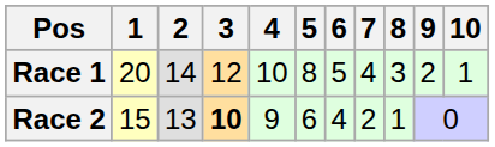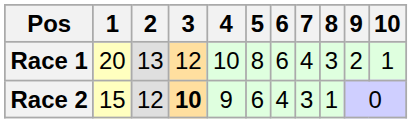 <table class="wikitable" style="font-size: 85%;">
 <tr>
 <th>Pos</th>
 <th>1</th>
 <th>2</th>
 <th>3</th>
 <th>4</th>
 <th>5</th>
 <th>6</th>
 <th>7</th>
 <th>8</th>
 <th>9</th>
 <th>10</th>
 </tr>
 <tr align="center">
 <th>Race 1</th>
 <td style="background:#FFFFBF;">20</td>
-<td style="background:#DFDFDF;">14</td>
+<td style="background:#DFDFDF;">13</td>
 <td style="background:#FFDF9F;">12</td>
 <td style="background:#DFFFDF;">10</td>
 <td style="background:#DFFFDF;">8</td>
-<td style="background:#DFFFDF;">5</td>
+<td style="background:#DFFFDF;">6</td>
 <td style="background:#DFFFDF;">4</td>
 <td style="background:#DFFFDF;">3</td>
 <td style="background:#DFFFDF;">2</td>
 <td style="background:#DFFFDF;">1</td>
 </tr>
 <tr align="center">
 <th>Race 2</th>
 <td style="background:#FFFFBF;">15</td>
-<td style="background:#DFDFDF;">13</td>
+<td style="background:#DFDFDF;">12</td>
 <td style="background:#FFDF9F;"><strong>10</strong></td>
 <td style="background:#DFFFDF;">9</td>
 <td style="background:#DFFFDF;">6</td>
 <td style="background:#DFFFDF;">4</td>
-<td style="background:#DFFFDF;">2</td>
+<td style="background:#DFFFDF;">3</td>
 <td style="background:#DFFFDF;">1</td>
 <td colspan=2 style="background:#cfcfff;">0</td>
 </tr>
 </table>
